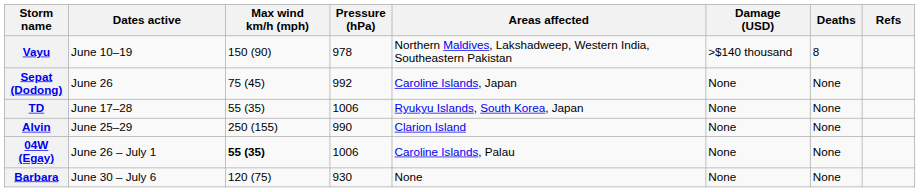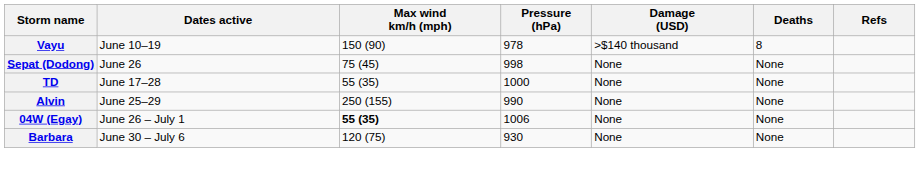 <table class="wikitable sortable">
 <tr>
 <th width="5%">Storm name</th>
 <th width="15%">Dates active</th>
 <th width="10%">Max wind<br>km/h (mph)</th>
 <th width="5%">Pressure<br>(hPa)</th>
-<th width="30%">Areas affected</th>
 <th width="10%">Damage<br>(USD)</th>
 <th width="5%">Deaths</th>
 <th width="5%">Refs</th>
 </tr>
 <tr>
 <th><a href='#'>Vayu</a></th>
 <td>June 10–19</td>
 <td>150 (90)</td>
 <td>978</td>
-<td>Northern <a href='#'>Maldives</a>, Lakshadweep, Western India, Southeastern Pakistan</td>
 <td>>$140 thousand</td>
 <td>8</td>
 <td></td>
 </tr>
 <tr>
 <th><a href='#'>Sepat (Dodong)</a></th>
 <td>June 26</td>
 <td>75 (45)</td>
-<td>992</td>
-<td><a href='#'>Caroline Islands</a>, Japan</td>
+<td>998</td>
 <td>None</td>
 <td>None</td>
 <td></td>
 </tr>
 <tr>
 <th><a href='#'>TD</a></th>
 <td>June 17–28</td>
 <td>55 (35)</td>
-<td>1006</td>
-<td><a href='#'>Ryukyu Islands</a>, <a href='#'>South Korea</a>, Japan</td>
+<td>1000</td>
 <td>None</td>
 <td>None</td>
 <td></td>
 </tr>
 <tr>
 <th><a href='#'>Alvin</a></th>
 <td>June 25–29</td>
 <td>250 (155)</td>
 <td>990</td>
-<td><a href='#'>Clarion Island</a></td>
 <td>None</td>
 <td>None</td>
 <td></td>
 </tr>
 <tr>
 <th><a href='#'>04W (Egay)</a></th>
 <td>June 26 – July 1</td>
 <td><strong>55 (35)</strong></td>
 <td>1006</td>
-<td><a href='#'>Caroline Islands</a>, Palau</td>
 <td>None</td>
 <td>None</td>
 <td></td>
 </tr>
 <tr>
 <th><a href='#'>Barbara</a></th>
 <td>June 30 – July 6</td>
 <td>120 (75)</td>
 <td>930</td>
 <td>None</td>
 <td>None</td>
-<td>None</td>
 <td></td>
 </tr>
 </table>
